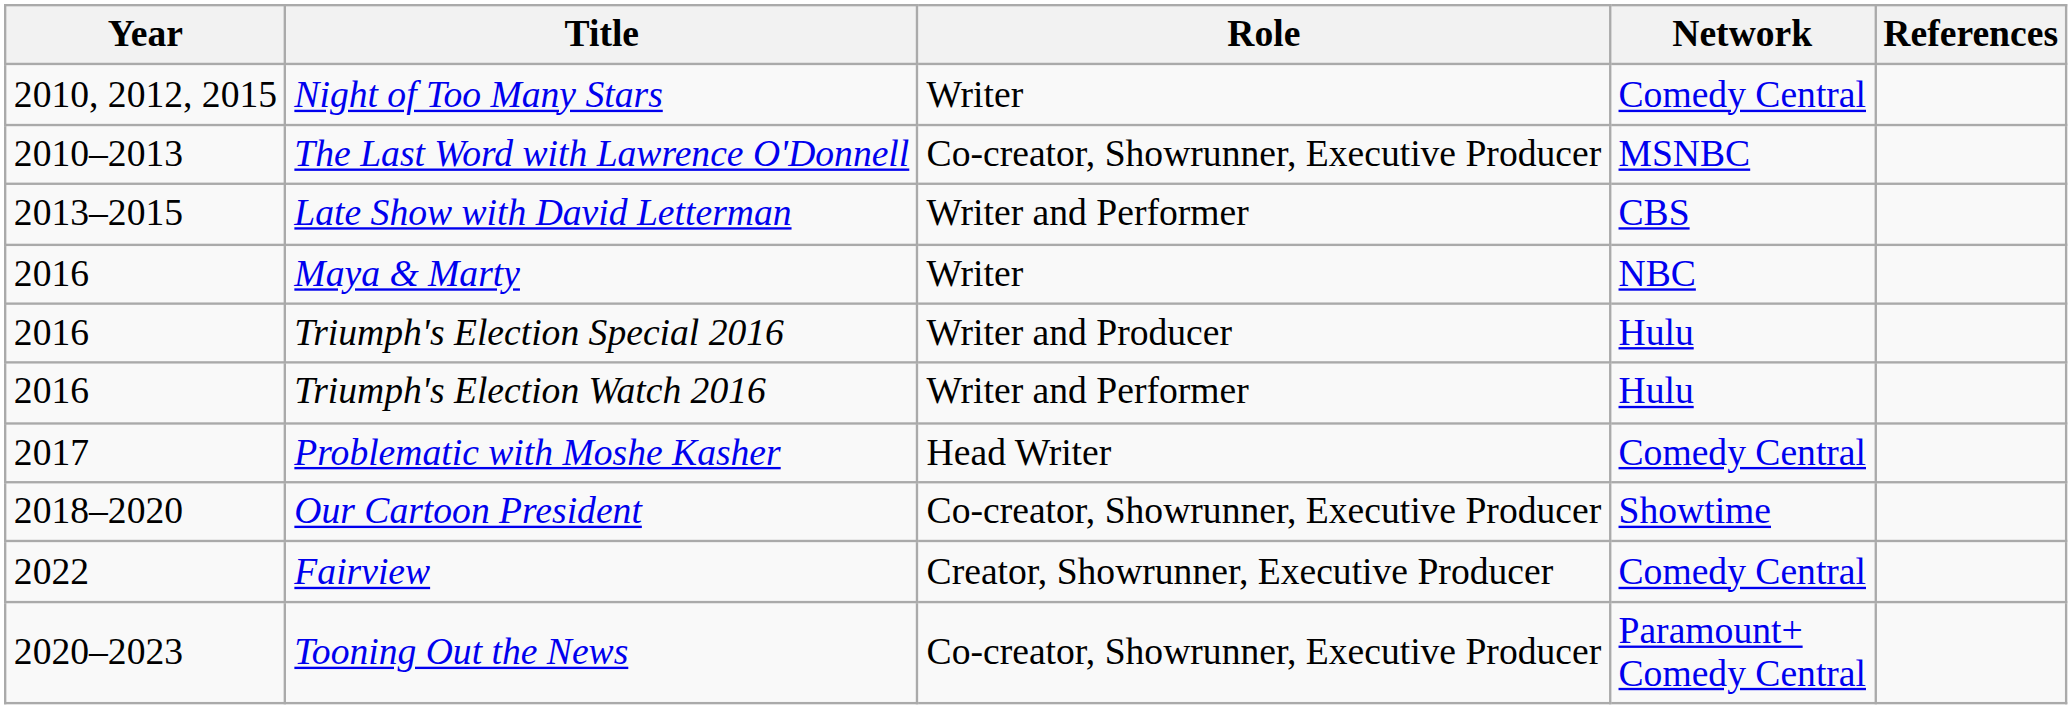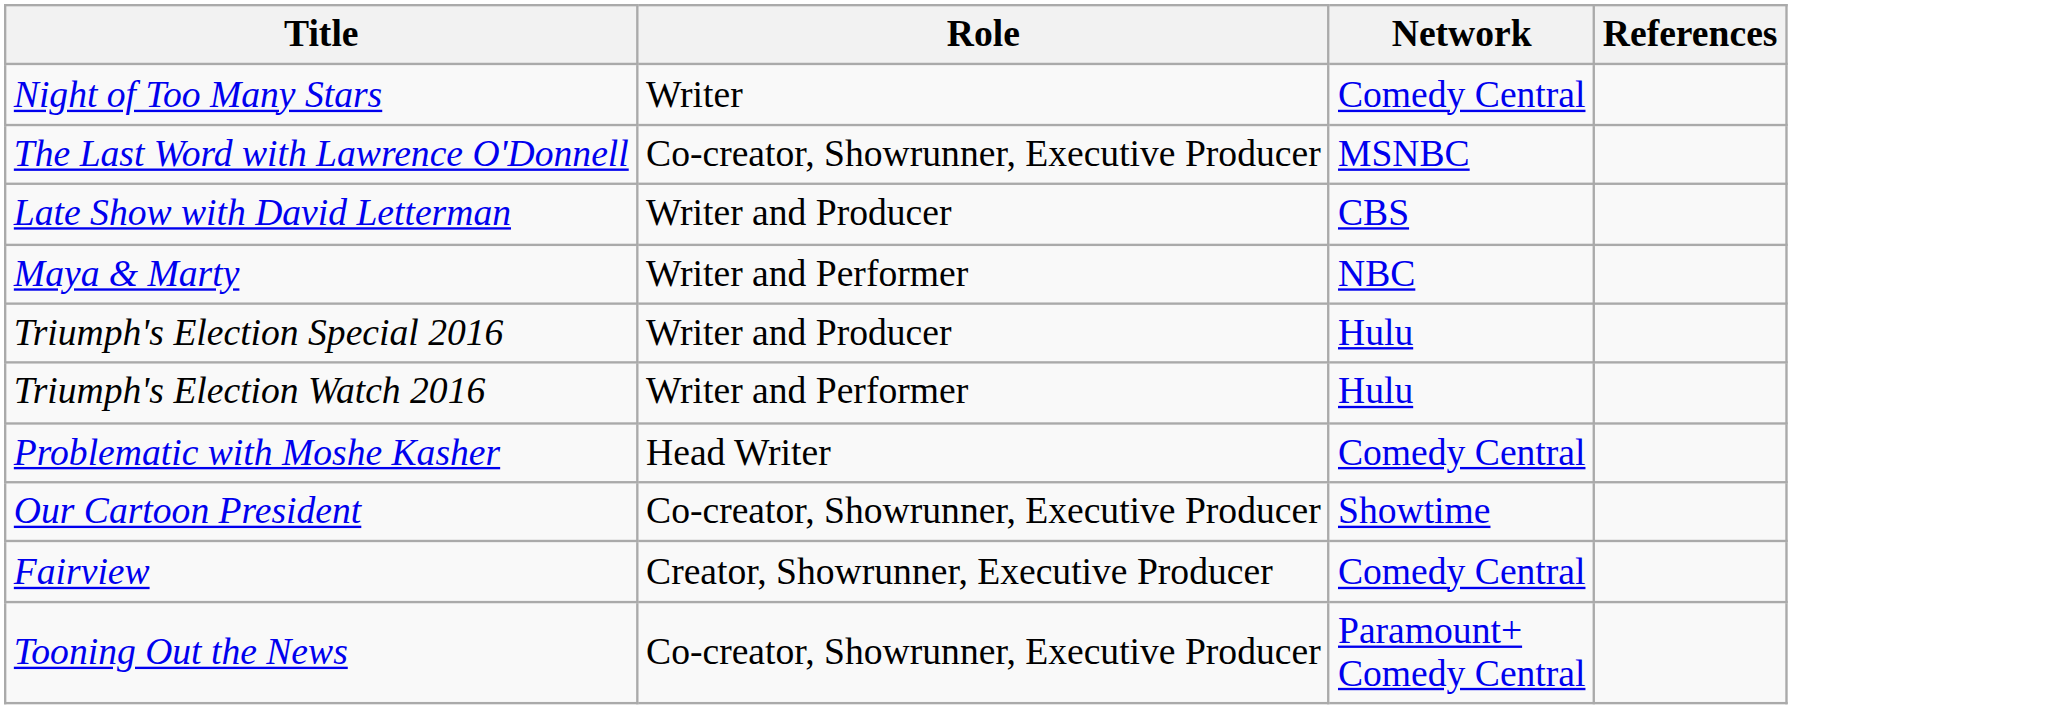 <table class="wikitable sortable">
 <tr>
-<th>Year</th>
 <th>Title</th>
 <th>Role</th>
 <th>Network</th>
 <th>References</th>
 </tr>
 <tr>
-<td>2010, 2012, 2015</td>
 <td><em><a href='#'>Night of Too Many Stars</a></em></td>
 <td>Writer</td>
 <td><a href='#'>Comedy Central</a></td>
 <td></td>
 </tr>
 <tr>
-<td>2010–2013</td>
 <td><em><a href='#'>The Last Word with Lawrence O'Donnell</a></em></td>
 <td>Co‑creator, Showrunner, Executive Producer</td>
 <td><a href='#'>MSNBC</a></td>
 <td></td>
 </tr>
 <tr>
-<td>2013–2015</td>
 <td><em><a href='#'>Late Show with David Letterman</a></em></td>
-<td>Writer and Performer</td>
+<td>Writer and Producer</td>
 <td><a href='#'>CBS</a></td>
 <td></td>
 </tr>
 <tr>
-<td>2016</td>
 <td><em><a href='#'>Maya & Marty</a></em></td>
-<td>Writer</td>
+<td>Writer and Performer</td>
 <td><a href='#'>NBC</a></td>
 <td></td>
 </tr>
 <tr>
-<td>2016</td>
 <td><em>Triumph's Election Special 2016</em></td>
 <td>Writer and Producer</td>
 <td><a href='#'>Hulu</a></td>
 <td></td>
 </tr>
 <tr>
-<td>2016</td>
 <td><em>Triumph's Election Watch 2016</em></td>
 <td>Writer and Performer</td>
 <td><a href='#'>Hulu</a></td>
 <td></td>
 </tr>
 <tr>
-<td>2017</td>
 <td><em><a href='#'>Problematic with Moshe Kasher</a></em></td>
 <td>Head Writer</td>
 <td><a href='#'>Comedy Central</a></td>
 <td></td>
 </tr>
 <tr>
-<td>2018–2020</td>
 <td><em><a href='#'>Our Cartoon President</a></em></td>
 <td>Co‑creator, Showrunner, Executive Producer</td>
 <td><a href='#'>Showtime</a></td>
 <td></td>
 </tr>
 <tr>
-<td>2022</td>
 <td><em><a href='#'>Fairview</a></em></td>
 <td>Creator, Showrunner, Executive Producer</td>
 <td><a href='#'>Comedy Central</a></td>
 <td></td>
 </tr>
 <tr>
-<td>2020–2023</td>
 <td><em><a href='#'>Tooning Out the News</a></em></td>
 <td>Co‑creator, Showrunner, Executive Producer</td>
 <td><a href='#'>Paramount+</a><br><a href='#'>Comedy Central</a></td>
 <td></td>
 </tr>
 </table>
